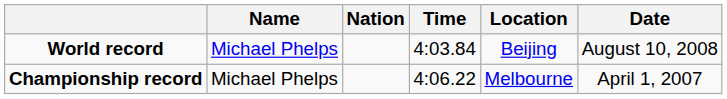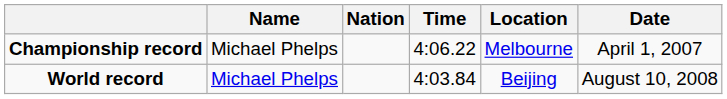 <table class=wikitable style=text-align:center>
 <tr>
 <th></th>
 <th>Name</th>
 <th>Nation</th>
 <th>Time</th>
 <th>Location</th>
 <th>Date</th>
 </tr>
 <tr>
+<td><strong>Championship record</strong></td>
+<td>Michael Phelps</td>
+<td></td>
+<td align=left>4:06.22</td>
+<td><a href='#'>Melbourne</a></td>
+<td>April 1, 2007</td>
+</tr>
+<tr>
 <td><strong>World record</strong></td>
 <td><a href='#'>Michael Phelps</a></td>
 <td></td>
 <td align=left>4:03.84</td>
 <td><a href='#'>Beijing</a></td>
 <td>August 10, 2008</td>
 </tr>
-<tr>
-<td><strong>Championship record</strong></td>
-<td>Michael Phelps</td>
-<td></td>
-<td align=left>4:06.22</td>
-<td><a href='#'>Melbourne</a></td>
-<td>April 1, 2007</td>
-</tr>
 </table>
